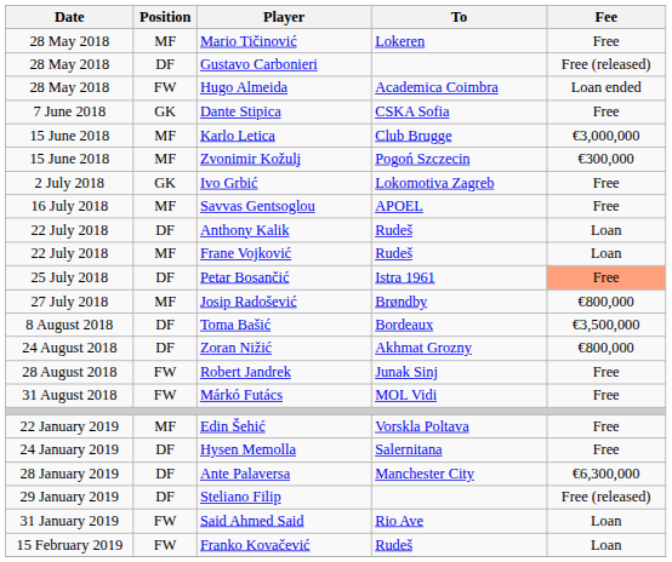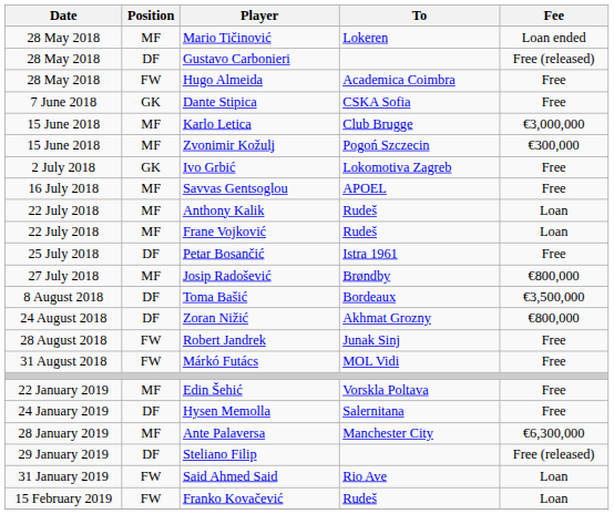 <table class="wikitable" style="text-align: center;">
 <tr>
 <th width=130>Date</th>
 <th width=60>Position</th>
 <th width=180>Player</th>
 <th width=180>To</th>
 <th width=120>Fee</th>
 </tr>
 <tr>
 <td>28 May 2018</td>
 <td>MF</td>
 <td style="text-align:left;"> <a href='#'>Mario Tičinović</a></td>
 <td style="text-align:left;"> <a href='#'>Lokeren</a></td>
-<td>Free</td>
+<td>Loan ended</td>
 </tr>
 <tr>
 <td>28 May 2018</td>
 <td>DF</td>
 <td style="text-align:left;"> <a href='#'>Gustavo Carbonieri</a></td>
 <td style="text-align:left;"></td>
 <td>Free (released)</td>
 </tr>
 <tr>
 <td>28 May 2018</td>
 <td>FW</td>
 <td style="text-align:left;"> <a href='#'>Hugo Almeida</a></td>
 <td style="text-align:left;"> <a href='#'>Academica Coimbra</a></td>
-<td>Loan ended</td>
+<td>Free</td>
 </tr>
 <tr>
 <td>7 June 2018</td>
 <td>GK</td>
 <td style="text-align:left;"> <a href='#'>Dante Stipica</a></td>
 <td style="text-align:left;"> <a href='#'>CSKA Sofia</a></td>
 <td>Free</td>
 </tr>
 <tr>
 <td>15 June 2018</td>
 <td>MF</td>
 <td style="text-align:left;"> <a href='#'>Karlo Letica</a></td>
 <td style="text-align:left;"> <a href='#'>Club Brugge</a></td>
 <td>€3,000,000</td>
 </tr>
 <tr>
 <td>15 June 2018</td>
 <td>MF</td>
 <td style="text-align:left;"> <a href='#'>Zvonimir Kožulj</a></td>
 <td style="text-align:left;"> <a href='#'>Pogoń Szczecin</a></td>
 <td>€300,000</td>
 </tr>
 <tr>
 <td>2 July 2018</td>
 <td>GK</td>
 <td style="text-align:left;"> <a href='#'>Ivo Grbić</a></td>
 <td style="text-align:left;"> <a href='#'>Lokomotiva Zagreb</a></td>
 <td>Free</td>
 </tr>
 <tr>
 <td>16 July 2018</td>
 <td>MF</td>
 <td style="text-align:left;"> <a href='#'>Savvas Gentsoglou</a></td>
 <td style="text-align:left;"> <a href='#'>APOEL</a></td>
 <td>Free</td>
 </tr>
 <tr>
 <td>22 July 2018</td>
-<td>DF</td>
+<td>MF</td>
 <td style="text-align:left;"> <a href='#'>Anthony Kalik</a></td>
 <td style="text-align:left;"> <a href='#'>Rudeš</a></td>
 <td>Loan</td>
 </tr>
 <tr>
 <td>22 July 2018</td>
 <td>MF</td>
 <td style="text-align:left;"> <a href='#'>Frane Vojković</a></td>
 <td style="text-align:left;"> <a href='#'>Rudeš</a></td>
 <td>Loan</td>
 </tr>
 <tr>
 <td>25 July 2018</td>
 <td>DF</td>
 <td style="text-align:left;"> <a href='#'>Petar Bosančić</a></td>
 <td style="text-align:left;"> <a href='#'>Istra 1961</a></td>
-<td style="background: lightsalmon;">Free</td>
+<td>Free</td>
 </tr>
 <tr>
 <td>27 July 2018</td>
 <td>MF</td>
 <td style="text-align:left;"> <a href='#'>Josip Radošević</a></td>
 <td style="text-align:left;"> <a href='#'>Brøndby</a></td>
 <td>€800,000</td>
 </tr>
 <tr>
 <td>8 August 2018</td>
 <td>DF</td>
 <td style="text-align:left;"> <a href='#'>Toma Bašić</a></td>
 <td style="text-align:left;"> <a href='#'>Bordeaux</a></td>
 <td>€3,500,000</td>
 </tr>
 <tr>
 <td>24 August 2018</td>
 <td>DF</td>
 <td style="text-align:left;"> <a href='#'>Zoran Nižić</a></td>
 <td style="text-align:left;"> <a href='#'>Akhmat Grozny</a></td>
 <td>€800,000</td>
 </tr>
 <tr>
 <td>28 August 2018</td>
 <td>FW</td>
 <td style="text-align:left;"> <a href='#'>Robert Jandrek</a></td>
 <td style="text-align:left;"> <a href='#'>Junak Sinj</a></td>
 <td>Free</td>
 </tr>
 <tr>
 <td>31 August 2018</td>
 <td>FW</td>
 <td style="text-align:left;"> <a href='#'>Márkó Futács</a></td>
 <td style="text-align:left;"> <a href='#'>MOL Vidi</a></td>
 <td>Free</td>
 </tr>
 <tr style="color:#CCCCCC;background-color:#CCCCCC">
 <td colspan="6"></td>
 </tr>
 <tr>
 <td>22 January 2019</td>
 <td>MF</td>
 <td style="text-align:left;"> <a href='#'>Edin Šehić</a></td>
 <td style="text-align:left;"> <a href='#'>Vorskla Poltava</a></td>
 <td>Free</td>
 </tr>
 <tr>
 <td>24 January 2019</td>
 <td>DF</td>
 <td style="text-align:left;"> <a href='#'>Hysen Memolla</a></td>
 <td style="text-align:left;"> <a href='#'>Salernitana</a></td>
 <td>Free</td>
 </tr>
 <tr>
 <td>28 January 2019</td>
-<td>DF</td>
+<td>MF</td>
 <td style="text-align:left;"> <a href='#'>Ante Palaversa</a></td>
 <td style="text-align:left;"> <a href='#'>Manchester City</a></td>
 <td>€6,300,000</td>
 </tr>
 <tr>
 <td>29 January 2019</td>
 <td>DF</td>
 <td style="text-align:left;"> <a href='#'>Steliano Filip</a></td>
 <td style="text-align:left;"></td>
 <td>Free (released)</td>
 </tr>
 <tr>
 <td>31 January 2019</td>
 <td>FW</td>
 <td style="text-align:left;"> <a href='#'>Said Ahmed Said</a></td>
 <td style="text-align:left;"> <a href='#'>Rio Ave</a></td>
 <td>Loan</td>
 </tr>
 <tr>
 <td>15 February 2019</td>
 <td>FW</td>
 <td style="text-align:left;"> <a href='#'>Franko Kovačević</a></td>
 <td style="text-align:left;"> <a href='#'>Rudeš</a></td>
 <td>Loan</td>
 </tr>
 <tr>
 </tr>
 </table>
